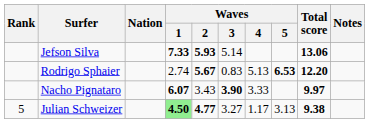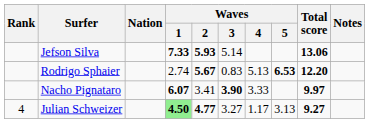 <table class="wikitable sortable" style="text-align:center">
 <tr>
 <th rowspan=2>Rank</th>
 <th rowspan=2>Surfer</th>
 <th rowspan=2>Nation</th>
 <th colspan=5>Waves</th>
 <th rowspan=2>Total<br>score</th>
 <th rowspan=2>Notes</th>
 </tr>
 <tr>
 <th>1</th>
 <th>2</th>
 <th>3</th>
 <th>4</th>
 <th>5</th>
 </tr>
 <tr>
 <td></td>
 <td align=left><a href='#'>Jefson Silva</a></td>
 <td align=left></td>
 <td><strong>7.33</strong></td>
 <td><strong>5.93</strong></td>
 <td>5.14</td>
 <td></td>
 <td></td>
 <td><strong>13.06</strong></td>
 <td></td>
 </tr>
 <tr>
 <td></td>
 <td align=left><a href='#'>Rodrigo Sphaier</a></td>
 <td align=left></td>
 <td>2.74</td>
 <td><strong>5.67</strong></td>
 <td>0.83</td>
 <td>5.13</td>
 <td><strong>6.53</strong></td>
 <td><strong>12.20</strong></td>
 <td></td>
 </tr>
 <tr>
 <td></td>
 <td align=left><a href='#'>Nacho Pignataro</a></td>
 <td align=left></td>
 <td><strong>6.07</strong></td>
-<td>3.43</td>
+<td>3.41</td>
 <td><strong>3.90</strong></td>
 <td>3.33</td>
 <td></td>
 <td><strong>9.97</strong></td>
 <td></td>
 </tr>
 <tr>
-<td>5</td>
+<td>4</td>
 <td align=left><a href='#'>Julian Schweizer</a></td>
 <td align=left></td>
 <td style="background: lightgreen;"><strong>4.50</strong></td>
 <td><strong>4.77</strong></td>
 <td>3.27</td>
 <td>1.17</td>
 <td>3.13</td>
-<td><strong>9.38</strong></td>
+<td><strong>9.27</strong></td>
 <td></td>
 </tr>
 </table>
